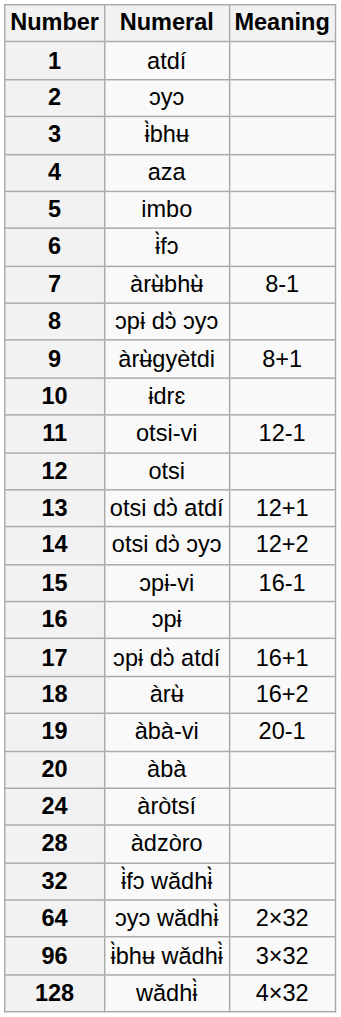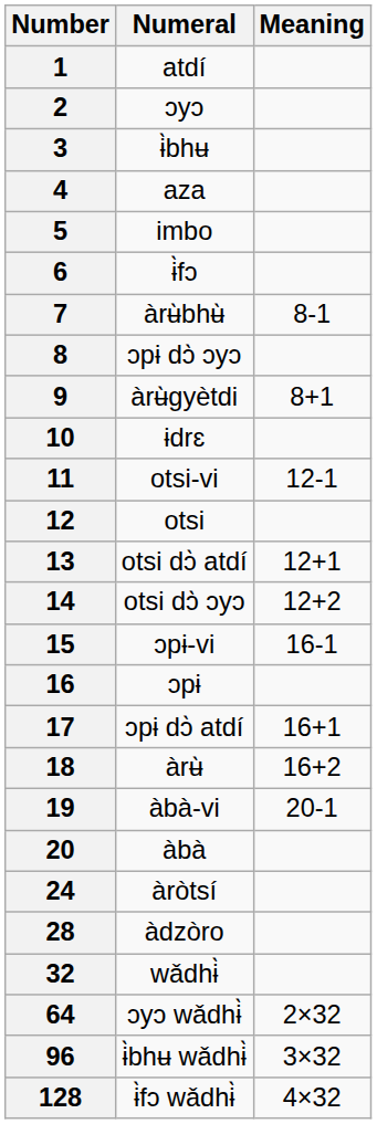 <table class="wikitable" border="1" style="text-align:center">
 <tr>
 <th>Number</th>
 <th>Numeral</th>
 <th>Meaning</th>
 </tr>
 <tr>
 <th>1</th>
 <td>atdí</td>
 <td></td>
 </tr>
 <tr>
 <th>2</th>
 <td>ɔyɔ</td>
 <td></td>
 </tr>
 <tr>
 <th>3</th>
 <td>ɨ̀bhʉ</td>
 <td></td>
 </tr>
 <tr>
 <th>4</th>
 <td>aza</td>
 <td></td>
 </tr>
 <tr>
 <th>5</th>
 <td>imbo</td>
 <td></td>
 </tr>
 <tr>
 <th>6</th>
 <td>ɨ̀fɔ</td>
 <td></td>
 </tr>
 <tr>
 <th>7</th>
 <td>àrʉ̀bhʉ̀</td>
 <td>8-1</td>
 </tr>
 <tr>
 <th>8</th>
 <td>ɔpɨ dɔ̀ ɔyɔ</td>
 <td></td>
 </tr>
 <tr>
 <th>9</th>
 <td>àrʉ̀gyètdi</td>
 <td>8+1</td>
 </tr>
 <tr>
 <th>10</th>
 <td>ɨdrɛ</td>
 <td></td>
 </tr>
 <tr>
 <th>11</th>
 <td>otsi-vi</td>
 <td>12-1</td>
 </tr>
 <tr>
 <th>12</th>
 <td>otsi</td>
 <td></td>
 </tr>
 <tr>
 <th>13</th>
 <td>otsi dɔ̀ atdí</td>
 <td>12+1</td>
 </tr>
 <tr>
 <th>14</th>
 <td>otsi dɔ̀ ɔyɔ</td>
 <td>12+2</td>
 </tr>
 <tr>
 <th>15</th>
 <td>ɔpɨ-vi</td>
 <td>16-1</td>
 </tr>
 <tr>
 <th>16</th>
 <td>ɔpɨ</td>
 <td></td>
 </tr>
 <tr>
 <th>17</th>
 <td>ɔpɨ dɔ̀ atdí</td>
 <td>16+1</td>
 </tr>
 <tr>
 <th>18</th>
 <td>àrʉ̀</td>
 <td>16+2</td>
 </tr>
 <tr>
 <th>19</th>
 <td>àbà-vi</td>
 <td>20-1</td>
 </tr>
 <tr>
 <th>20</th>
 <td>àbà</td>
 <td></td>
 </tr>
 <tr>
 <th>24</th>
 <td>àròtsí</td>
 <td></td>
 </tr>
 <tr>
 <th>28</th>
 <td>àdzòro</td>
 <td></td>
 </tr>
 <tr>
 <th>32</th>
-<td>ɨ̀fɔ wǎdhɨ̀</td>
+<td>wǎdhɨ̀</td>
 <td></td>
 </tr>
 <tr>
 <th>64</th>
 <td>ɔyɔ wǎdhɨ̀</td>
 <td>2×32</td>
 </tr>
 <tr>
 <th>96</th>
 <td>ɨ̀bhʉ wǎdhɨ̀</td>
 <td>3×32</td>
 </tr>
 <tr>
 <th>128</th>
-<td>wǎdhɨ̀</td>
+<td>ɨ̀fɔ wǎdhɨ̀</td>
 <td>4×32</td>
 </tr>
 </table>
